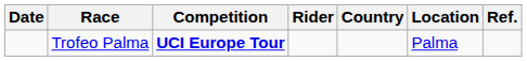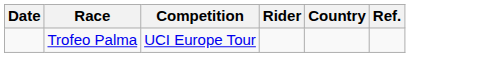 <table class="wikitable sortable">
 <tr>
 <th>Date</th>
 <th>Race</th>
 <th>Competition</th>
 <th>Rider</th>
 <th>Country</th>
-<th>Location</th>
 <th class="unsortable">Ref.</th>
 </tr>
 <tr>
 <td></td>
 <td><a href='#'>Trofeo Palma</a></td>
-<td><strong><a href='#'>UCI Europe Tour</a></strong></td>
+<td><a href='#'>UCI Europe Tour</a></td>
 <td></td>
 <td></td>
-<td><a href='#'>Palma</a></td>
 <td align="center"></td>
 </tr>
 </table>
